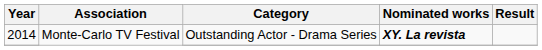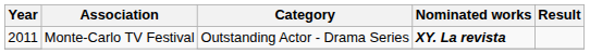 <table class="wikitable sortable">
 <tr>
 <th>Year</th>
 <th>Association</th>
 <th>Category</th>
 <th>Nominated works</th>
 <th>Result</th>
 </tr>
 <tr>
-<td rowspan=1>2014</td>
+<td rowspan=1>2011</td>
 <td rowspan=2>Monte-Carlo TV Festival</td>
 <td>Outstanding Actor - Drama Series</td>
 <td><strong><em>XY. La revista</em></strong></td>
 <td></td>
 </tr>
 <tr>
 </tr>
 </table>
